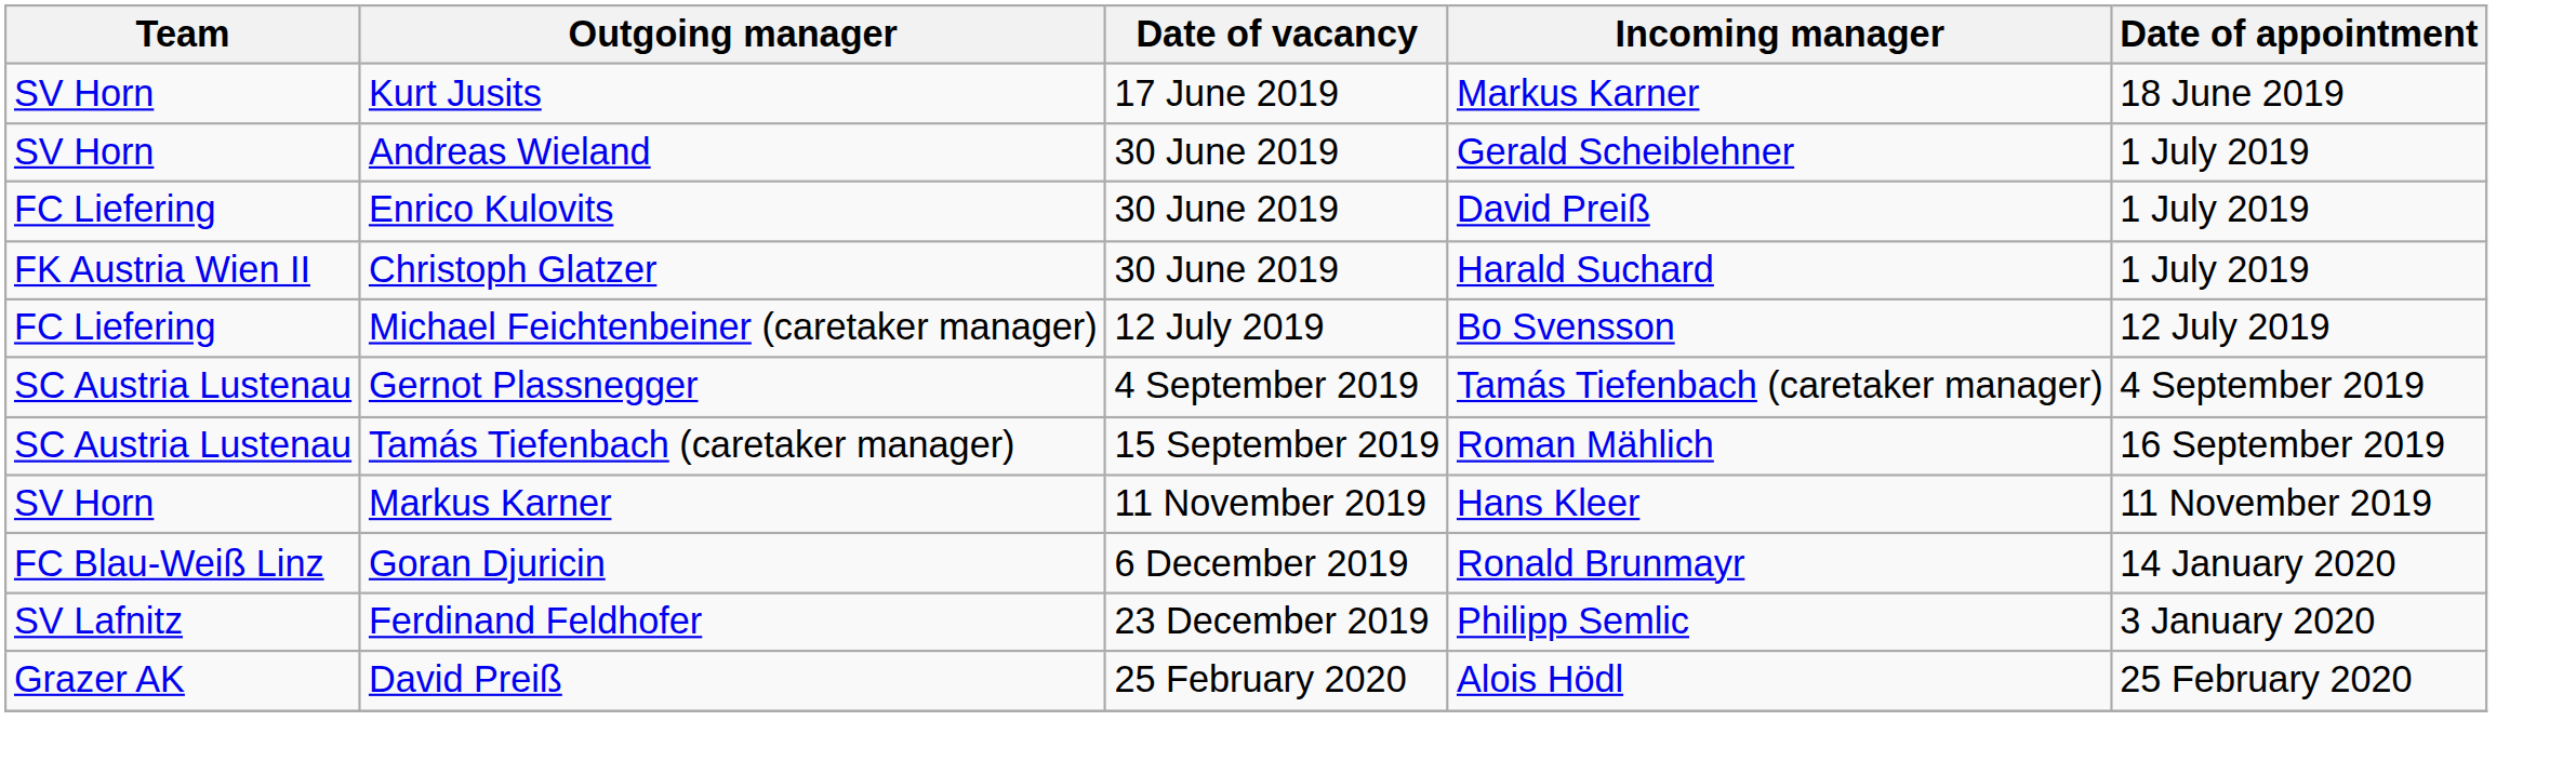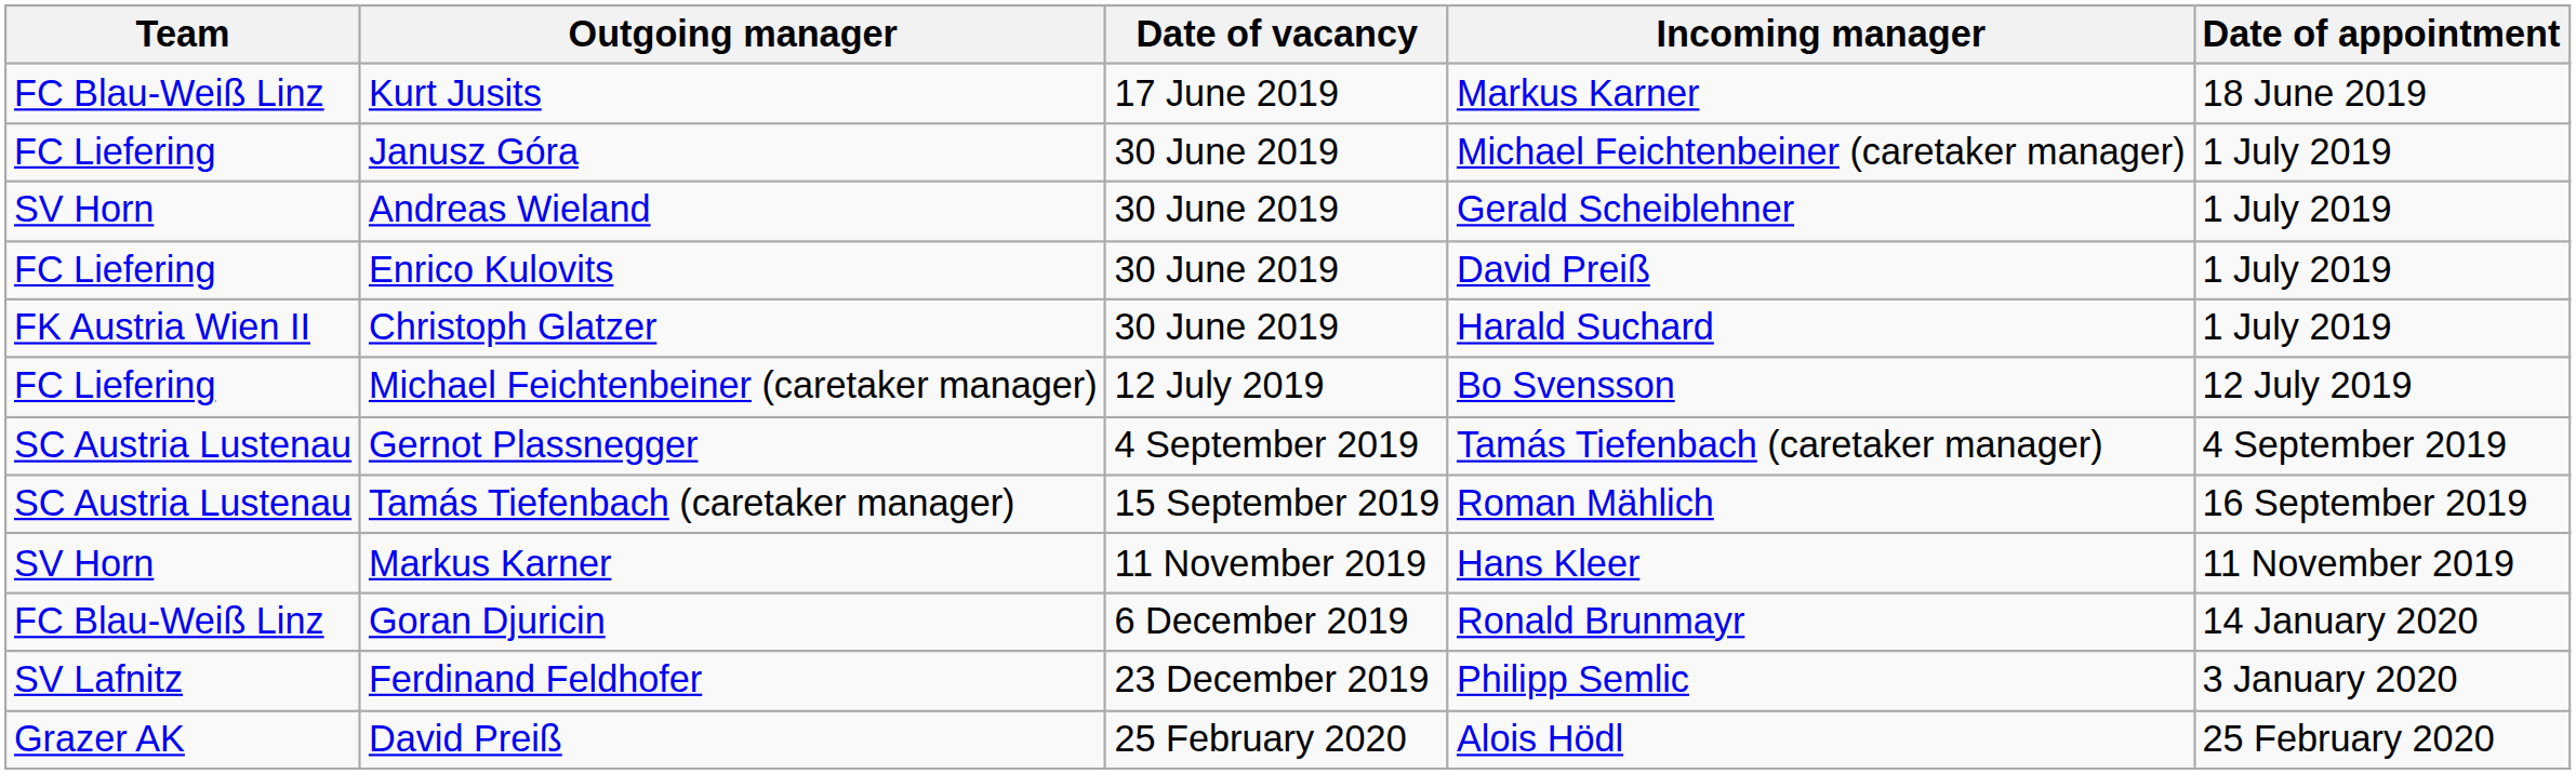 <table class="wikitable sortable">
 <tr>
 <th scope="col">Team</th>
 <th scope="col">Outgoing manager</th>
 <th scope="col">Date of vacancy</th>
 <th scope="col">Incoming manager</th>
 <th scope="col">Date of appointment</th>
 </tr>
 <tr>
-<td><a href='#'>SV Horn</a></td>
+<td><a href='#'>FC Blau-Weiß Linz</a></td>
 <td> <a href='#'>Kurt Jusits</a></td>
 <td>17 June 2019</td>
 <td> <a href='#'>Markus Karner</a></td>
 <td>18 June 2019</td>
+</tr>
+<tr>
+<td><a href='#'>FC Liefering</a></td>
+<td> <a href='#'>Janusz Góra</a></td>
+<td>30 June 2019</td>
+<td> <a href='#'>Michael Feichtenbeiner</a> (caretaker manager)</td>
+<td>1 July 2019</td>
 </tr>
 <tr>
 <td><a href='#'>SV Horn</a></td>
 <td> <a href='#'>Andreas Wieland</a></td>
 <td>30 June 2019</td>
 <td> <a href='#'>Gerald Scheiblehner</a></td>
 <td>1 July 2019</td>
 </tr>
 <tr>
 <td><a href='#'>FC Liefering</a></td>
 <td> <a href='#'>Enrico Kulovits</a></td>
 <td>30 June 2019</td>
 <td> <a href='#'>David Preiß</a></td>
 <td>1 July 2019</td>
 </tr>
 <tr>
 <td><a href='#'>FK Austria Wien II</a></td>
 <td> <a href='#'>Christoph Glatzer</a></td>
 <td>30 June 2019</td>
 <td> <a href='#'>Harald Suchard</a></td>
 <td>1 July 2019</td>
 </tr>
 <tr>
 <td><a href='#'>FC Liefering</a></td>
 <td> <a href='#'>Michael Feichtenbeiner</a> (caretaker manager)</td>
 <td>12 July 2019</td>
 <td> <a href='#'>Bo Svensson</a></td>
 <td>12 July 2019</td>
 </tr>
 <tr>
 <td><a href='#'>SC Austria Lustenau</a></td>
 <td> <a href='#'>Gernot Plassnegger</a></td>
 <td>4 September 2019</td>
 <td> <a href='#'>Tamás Tiefenbach</a> (caretaker manager)</td>
 <td>4 September 2019</td>
 </tr>
 <tr>
 <td><a href='#'>SC Austria Lustenau</a></td>
 <td> <a href='#'>Tamás Tiefenbach</a> (caretaker manager)</td>
 <td>15 September 2019</td>
 <td> <a href='#'>Roman Mählich</a></td>
 <td>16 September 2019</td>
 </tr>
 <tr>
 <td><a href='#'>SV Horn</a></td>
 <td> <a href='#'>Markus Karner</a></td>
 <td>11 November 2019</td>
 <td> <a href='#'>Hans Kleer</a></td>
 <td>11 November 2019</td>
 </tr>
 <tr>
 <td><a href='#'>FC Blau-Weiß Linz</a></td>
 <td> <a href='#'>Goran Djuricin</a></td>
 <td>6 December 2019</td>
 <td> <a href='#'>Ronald Brunmayr</a></td>
 <td>14 January 2020</td>
 </tr>
 <tr>
 <td><a href='#'>SV Lafnitz</a></td>
 <td> <a href='#'>Ferdinand Feldhofer</a></td>
 <td>23 December 2019</td>
 <td> <a href='#'>Philipp Semlic</a></td>
 <td>3 January 2020</td>
 </tr>
 <tr>
 <td><a href='#'>Grazer AK</a></td>
 <td> <a href='#'>David Preiß</a></td>
 <td>25 February 2020</td>
 <td> <a href='#'>Alois Hödl</a></td>
 <td>25 February 2020</td>
 </tr>
 <tr>
 </tr>
 </table>
